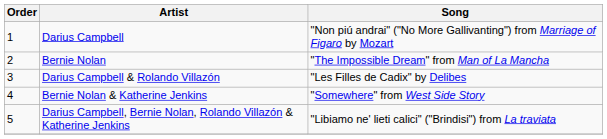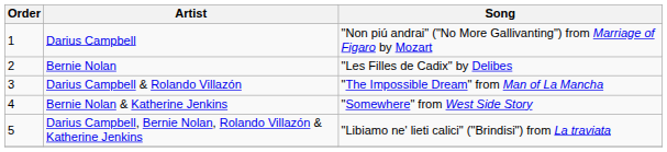 <table class="wikitable">
 <tr>
 <th>Order</th>
 <th>Artist</th>
 <th>Song</th>
 </tr>
 <tr>
 <td>1</td>
 <td><a href='#'>Darius Campbell</a></td>
 <td>"Non piú andrai" ("No More Gallivanting") from <em><a href='#'>Marriage of Figaro</a></em> by <a href='#'>Mozart</a></td>
 </tr>
 <tr>
 <td>2</td>
 <td><a href='#'>Bernie Nolan</a></td>
-<td>"<a href='#'>The Impossible Dream</a>" from <em><a href='#'>Man of La Mancha</a></em></td>
+<td>"Les Filles de Cadix" by <a href='#'>Delibes</a></td>
 </tr>
 <tr>
 <td>3</td>
 <td><a href='#'>Darius Campbell</a> & <a href='#'>Rolando Villazón</a></td>
-<td>"Les Filles de Cadix" by <a href='#'>Delibes</a></td>
+<td>"<a href='#'>The Impossible Dream</a>" from <em><a href='#'>Man of La Mancha</a></em></td>
 </tr>
 <tr>
 <td>4</td>
 <td><a href='#'>Bernie Nolan</a> & <a href='#'>Katherine Jenkins</a></td>
 <td>"<a href='#'>Somewhere</a>" from <em><a href='#'>West Side Story</a></em></td>
 </tr>
 <tr>
 <td>5</td>
 <td><a href='#'>Darius Campbell</a>, <a href='#'>Bernie Nolan</a>, <a href='#'>Rolando Villazón</a> & <a href='#'>Katherine Jenkins</a></td>
 <td>"Libiamo ne' lieti calici" ("Brindisi") from <em><a href='#'>La traviata</a></em></td>
 </tr>
 <tr>
 </tr>
 </table>
